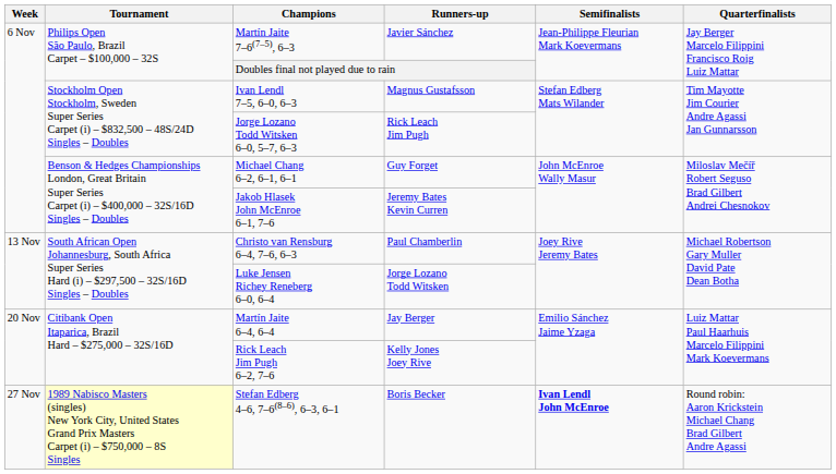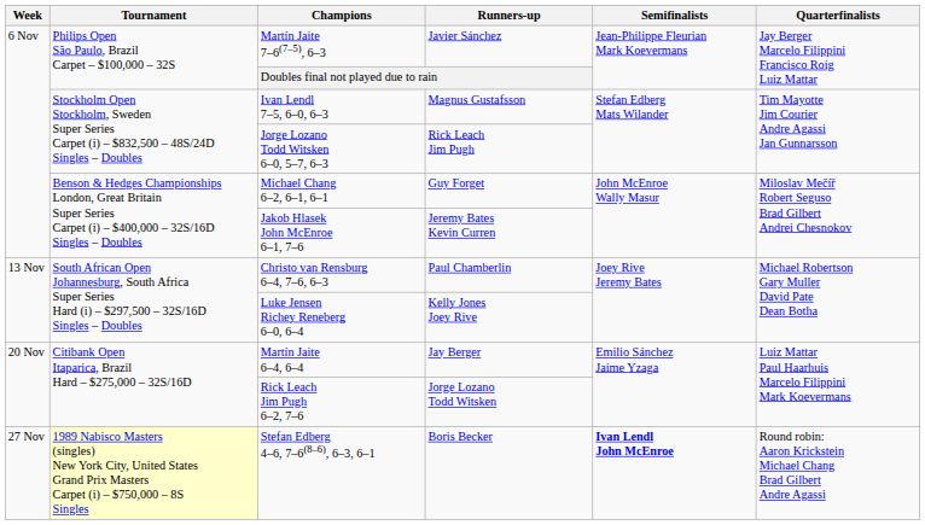 <table class=wikitable style=font-size:95%>
 <tr>
 <th style="width:48px;">Week</th>
 <th style="width:250px;">Tournament</th>
 <th style="width:200px;">Champions</th>
 <th style="width:200px;">Runners-up</th>
 <th style="width:195px;">Semifinalists</th>
 <th style="width:195px;">Quarterfinalists</th>
 </tr>
 <tr valign=top>
 <td rowspan=6>6 Nov</td>
 <td rowspan=2><a href='#'>Philips Open</a> <br> <a href='#'>São Paulo</a>, Brazil<br>Carpet – $100,000 – 32S</td>
 <td> <a href='#'>Martín Jaite</a><br>7–6<sup>(7–5)</sup>, 6–3</td>
 <td> <a href='#'>Javier Sánchez</a></td>
 <td rowspan=2> <a href='#'>Jean-Philippe Fleurian</a> <br>  <a href='#'>Mark Koevermans</a></td>
 <td rowspan=2> <a href='#'>Jay Berger</a> <br>  <a href='#'>Marcelo Filippini</a> <br>  <a href='#'>Francisco Roig</a> <br>  <a href='#'>Luiz Mattar</a></td>
 </tr>
 <tr valign=top>
 <td colspan=2 style="background:#f2f2f2;">Doubles final not played due to rain</td>
 </tr>
 <tr valign=top>
 <td rowspan=2><a href='#'>Stockholm Open</a> <br> <a href='#'>Stockholm</a>, Sweden <br> Super Series <br>Carpet (i) – $832,500 – 48S/24D<br> <a href='#'>Singles</a> – <a href='#'>Doubles</a></td>
 <td> <a href='#'>Ivan Lendl</a><br>7–5, 6–0, 6–3</td>
 <td> <a href='#'>Magnus Gustafsson</a></td>
 <td rowspan=2> <a href='#'>Stefan Edberg</a> <br>  <a href='#'>Mats Wilander</a></td>
 <td rowspan=2> <a href='#'>Tim Mayotte</a> <br>  <a href='#'>Jim Courier</a> <br>  <a href='#'>Andre Agassi</a> <br>  <a href='#'>Jan Gunnarsson</a></td>
 </tr>
 <tr valign=top>
 <td> <a href='#'>Jorge Lozano</a> <br>  <a href='#'>Todd Witsken</a><br> 6–0, 5–7, 6–3</td>
 <td> <a href='#'>Rick Leach</a> <br>  <a href='#'>Jim Pugh</a></td>
 </tr>
 <tr valign=top>
 <td rowspan=2><a href='#'>Benson & Hedges Championships</a><br>London, Great Britain <br> Super Series <br>Carpet (i) – $400,000 – 32S/16D<br><a href='#'>Singles</a> – <a href='#'>Doubles</a></td>
 <td> <a href='#'>Michael Chang</a><br>6–2, 6–1, 6–1</td>
 <td> <a href='#'>Guy Forget</a></td>
 <td rowspan=2> <a href='#'>John McEnroe</a> <br>  <a href='#'>Wally Masur</a></td>
 <td rowspan=2> <a href='#'>Miloslav Mečíř</a> <br>  <a href='#'>Robert Seguso</a> <br>  <a href='#'>Brad Gilbert</a> <br>  <a href='#'>Andrei Chesnokov</a></td>
 </tr>
 <tr valign=top>
 <td> <a href='#'>Jakob Hlasek</a> <br>  <a href='#'>John McEnroe</a><br> 6–1, 7–6</td>
 <td> <a href='#'>Jeremy Bates</a> <br>  <a href='#'>Kevin Curren</a></td>
 </tr>
 <tr valign=top>
 <td rowspan=2>13 Nov</td>
 <td rowspan=2><a href='#'>South African Open</a><br><a href='#'>Johannesburg</a>, South Africa <br> Super Series <br>Hard (i) – $297,500 – 32S/16D<br><a href='#'>Singles</a> – <a href='#'>Doubles</a></td>
 <td> <a href='#'>Christo van Rensburg</a><br>6–4, 7–6, 6–3</td>
 <td> <a href='#'>Paul Chamberlin</a></td>
 <td rowspan=2> <a href='#'>Joey Rive</a> <br>  <a href='#'>Jeremy Bates</a></td>
 <td rowspan=2> <a href='#'>Michael Robertson</a> <br>  <a href='#'>Gary Muller</a> <br>  <a href='#'>David Pate</a> <br>  <a href='#'>Dean Botha</a></td>
 </tr>
 <tr valign=top>
 <td> <a href='#'>Luke Jensen</a> <br>  <a href='#'>Richey Reneberg</a><br> 6–0, 6–4</td>
-<td> <a href='#'>Jorge Lozano</a> <br>  <a href='#'>Todd Witsken</a></td>
+<td> <a href='#'>Kelly Jones</a> <br>  <a href='#'>Joey Rive</a></td>
 </tr>
 <tr valign=top>
 <td rowspan=2>20 Nov</td>
 <td rowspan=2><a href='#'>Citibank Open</a> <br> <a href='#'>Itaparica</a>, Brazil<br>Hard – $275,000 – 32S/16D</td>
 <td> <a href='#'>Martín Jaite</a><br>6–4, 6–4</td>
 <td> <a href='#'>Jay Berger</a></td>
 <td rowspan=2> <a href='#'>Emilio Sánchez</a> <br>  <a href='#'>Jaime Yzaga</a></td>
 <td rowspan=2> <a href='#'>Luiz Mattar</a> <br>  <a href='#'>Paul Haarhuis</a> <br>  <a href='#'>Marcelo Filippini</a> <br>  <a href='#'>Mark Koevermans</a></td>
 </tr>
 <tr valign=top>
 <td> <a href='#'>Rick Leach</a> <br>  <a href='#'>Jim Pugh</a><br> 6–2, 7–6</td>
-<td> <a href='#'>Kelly Jones</a> <br>  <a href='#'>Joey Rive</a></td>
+<td> <a href='#'>Jorge Lozano</a> <br>  <a href='#'>Todd Witsken</a></td>
 </tr>
 <tr valign=top>
 <td>27 Nov</td>
 <td bgcolor="#FFFFCC"><a href='#'>1989 Nabisco Masters</a> <br>(singles) <br> New York City, United States<br>Grand Prix Masters<br>Carpet (i) – $750,000 – 8S<br><a href='#'>Singles</a></td>
 <td> <a href='#'>Stefan Edberg</a><br> 4–6, 7–6<sup>(8–6)</sup>, 6–3, 6–1</td>
 <td> <a href='#'>Boris Becker</a></td>
 <td><strong> <a href='#'>Ivan Lendl</a><br> <a href='#'>John McEnroe</a></strong></td>
 <td>Round robin:<br> <a href='#'>Aaron Krickstein</a><br> <a href='#'>Michael Chang</a><br> <a href='#'>Brad Gilbert</a><br> <a href='#'>Andre Agassi</a></td>
 </tr>
 </table>
